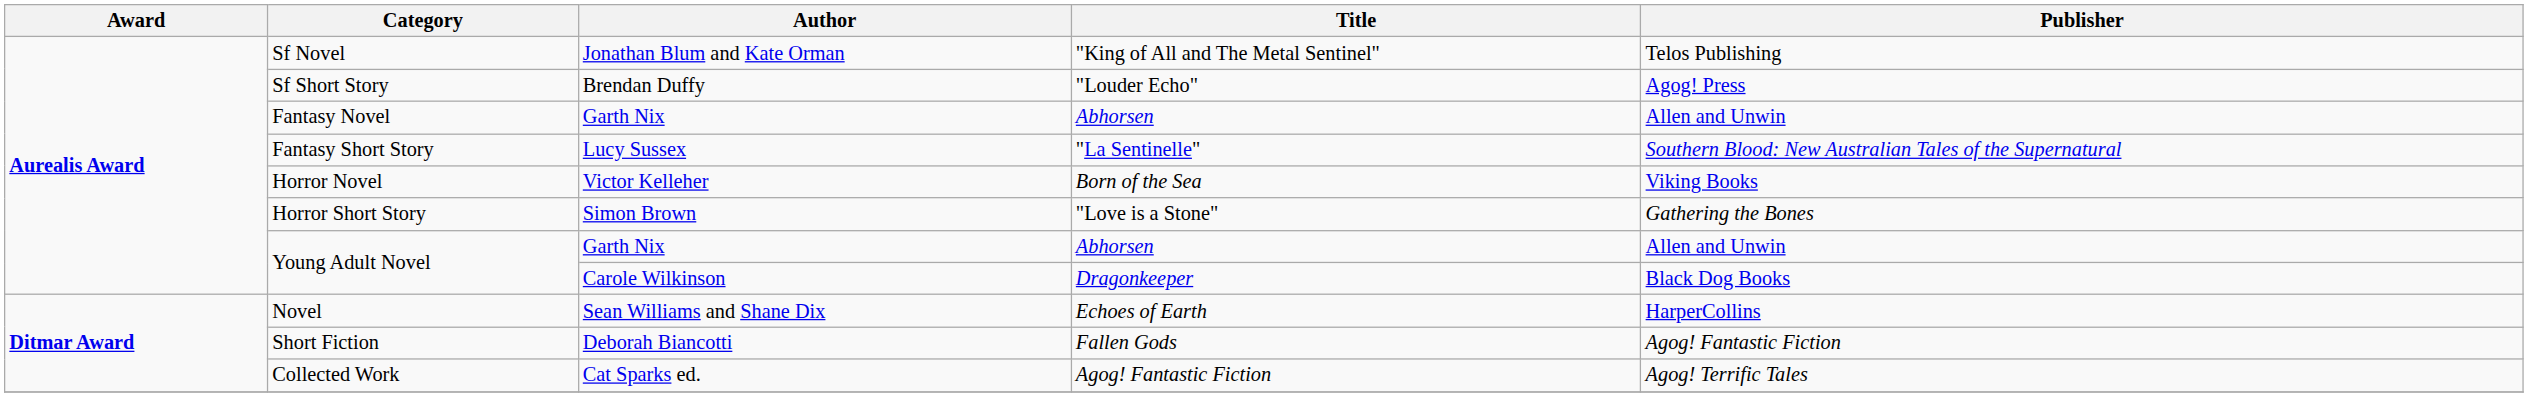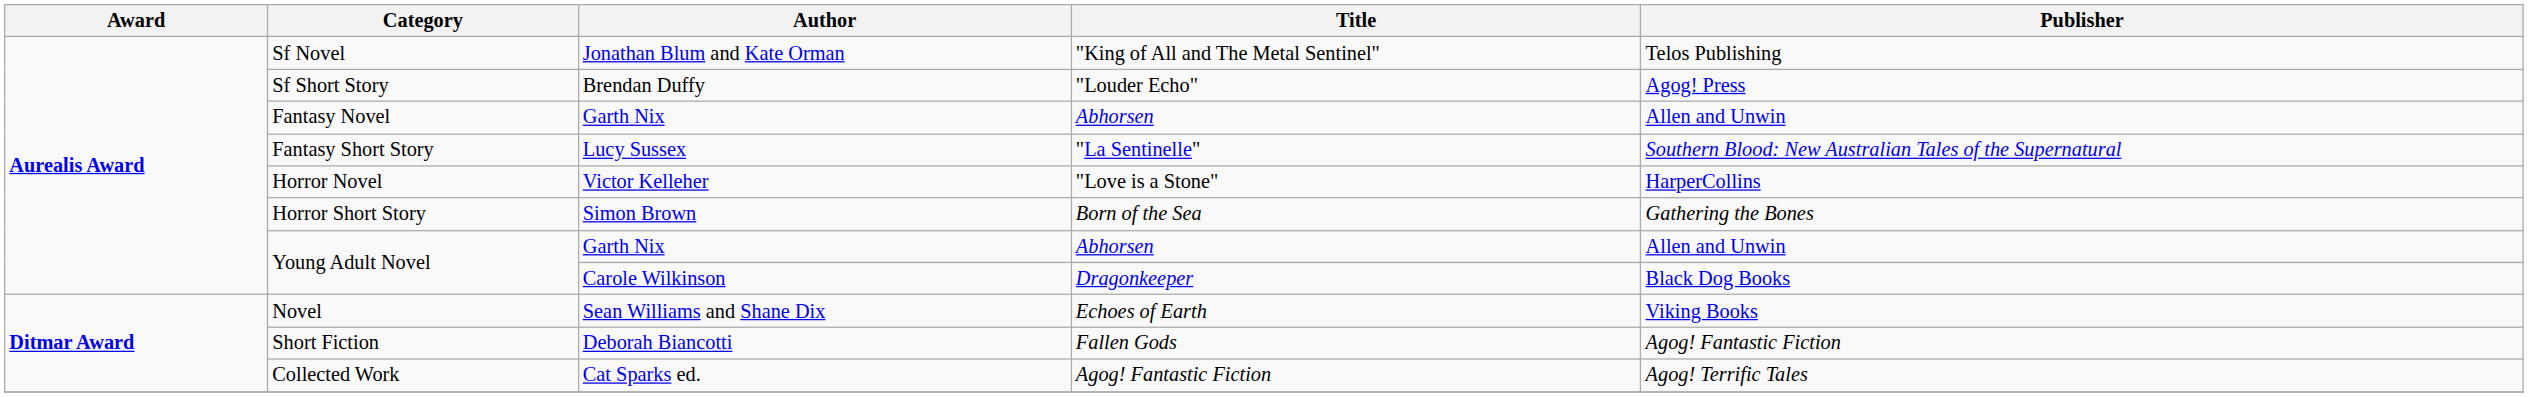 <table class="wikitable" width=100%>
 <tr>
 <th>Award</th>
 <th>Category</th>
 <th>Author</th>
 <th>Title</th>
 <th>Publisher</th>
 </tr>
 <tr>
 <td rowspan=8><strong><a href='#'>Aurealis Award</a></strong></td>
 <td>Sf Novel</td>
 <td><a href='#'>Jonathan Blum</a> and <a href='#'>Kate Orman</a></td>
 <td>"King of All and The Metal Sentinel"</td>
 <td>Telos Publishing</td>
 </tr>
 <tr>
 <td>Sf Short Story</td>
 <td>Brendan Duffy</td>
 <td>"Louder Echo"</td>
 <td><a href='#'>Agog! Press</a></td>
 </tr>
 <tr>
 <td>Fantasy Novel</td>
 <td><a href='#'>Garth Nix</a></td>
 <td><em><a href='#'>Abhorsen</a></em></td>
 <td><a href='#'>Allen and Unwin</a></td>
 </tr>
 <tr>
 <td>Fantasy Short Story</td>
 <td><a href='#'>Lucy Sussex</a></td>
 <td>"<a href='#'>La Sentinelle</a>"</td>
 <td><em><a href='#'>Southern Blood: New Australian Tales of the Supernatural</a></em></td>
 </tr>
 <tr>
 <td>Horror Novel</td>
 <td><a href='#'>Victor Kelleher</a></td>
-<td><em>Born of the Sea</em></td>
-<td><a href='#'>Viking Books</a></td>
+<td>"Love is a Stone"</td>
+<td><a href='#'>HarperCollins</a></td>
 </tr>
 <tr>
 <td>Horror Short Story</td>
 <td><a href='#'>Simon Brown</a></td>
-<td>"Love is a Stone"</td>
+<td><em>Born of the Sea</em></td>
 <td><em>Gathering the Bones</em></td>
 </tr>
 <tr>
 <td rowspan=2>Young Adult Novel</td>
 <td><a href='#'>Garth Nix</a></td>
 <td><em><a href='#'>Abhorsen</a></em></td>
 <td><a href='#'>Allen and Unwin</a></td>
 </tr>
 <tr>
 <td><a href='#'>Carole Wilkinson</a></td>
 <td><em><a href='#'>Dragonkeeper</a></em></td>
 <td><a href='#'>Black Dog Books</a></td>
 </tr>
 <tr>
 <td rowspan=3><strong><a href='#'>Ditmar Award</a></strong></td>
 <td>Novel</td>
 <td><a href='#'>Sean Williams</a> and <a href='#'>Shane Dix</a></td>
 <td><em>Echoes of Earth</em></td>
-<td><a href='#'>HarperCollins</a></td>
+<td><a href='#'>Viking Books</a></td>
 </tr>
 <tr>
 <td>Short Fiction</td>
 <td><a href='#'>Deborah Biancotti</a></td>
 <td><em>Fallen Gods</em></td>
 <td><em>Agog! Fantastic Fiction</em></td>
 </tr>
 <tr>
 <td>Collected Work</td>
 <td><a href='#'>Cat Sparks</a> ed.</td>
 <td><em>Agog! Fantastic Fiction</em></td>
 <td><em>Agog! Terrific Tales</em></td>
 </tr>
 <tr>
 </tr>
 </table>
